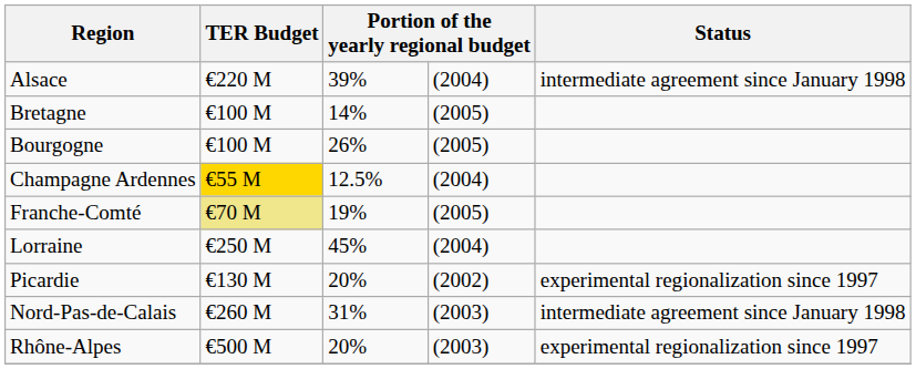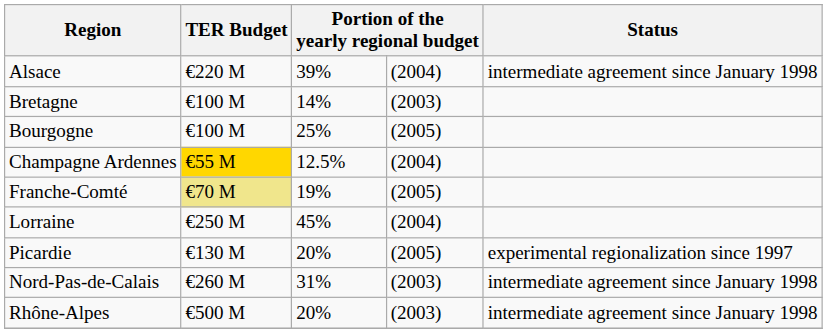 <table class="wikitable">
 <tr>
 <th>Region</th>
 <th>TER Budget</th>
 <th colspan="2">Portion of the<br>yearly regional budget</th>
 <th>Status</th>
 </tr>
 <tr>
 <td>Alsace</td>
 <td>€220 M</td>
 <td>39%</td>
 <td>(2004)</td>
 <td>intermediate agreement since January 1998</td>
 </tr>
 <tr>
 <td>Bretagne</td>
 <td>€100 M</td>
 <td>14%</td>
-<td>(2005)</td>
+<td>(2003)</td>
 <td></td>
 </tr>
 <tr>
 <td>Bourgogne</td>
 <td>€100 M</td>
-<td>26%</td>
+<td>25%</td>
 <td>(2005)</td>
 <td></td>
 </tr>
 <tr>
 <td>Champagne Ardennes</td>
 <td style="background: gold;">€55 M</td>
 <td>12.5%</td>
 <td>(2004)</td>
 <td></td>
 </tr>
 <tr>
 <td>Franche-Comté</td>
 <td style="background: khaki;">€70 M</td>
 <td>19%</td>
 <td>(2005)</td>
 <td></td>
 </tr>
 <tr>
 <td>Lorraine</td>
 <td>€250 M</td>
 <td>45%</td>
 <td>(2004)</td>
 <td></td>
 </tr>
 <tr>
 <td>Picardie</td>
 <td>€130 M</td>
 <td>20%</td>
-<td>(2002)</td>
+<td>(2005)</td>
 <td>experimental regionalization since 1997</td>
 </tr>
 <tr>
 <td>Nord-Pas-de-Calais</td>
 <td>€260 M</td>
 <td>31%</td>
 <td>(2003)</td>
 <td>intermediate agreement since January 1998</td>
 </tr>
 <tr>
 <td>Rhône-Alpes</td>
 <td>€500 M</td>
 <td>20%</td>
 <td>(2003)</td>
-<td>experimental regionalization since 1997</td>
+<td>intermediate agreement since January 1998</td>
 </tr>
 <tr>
 </tr>
 </table>
